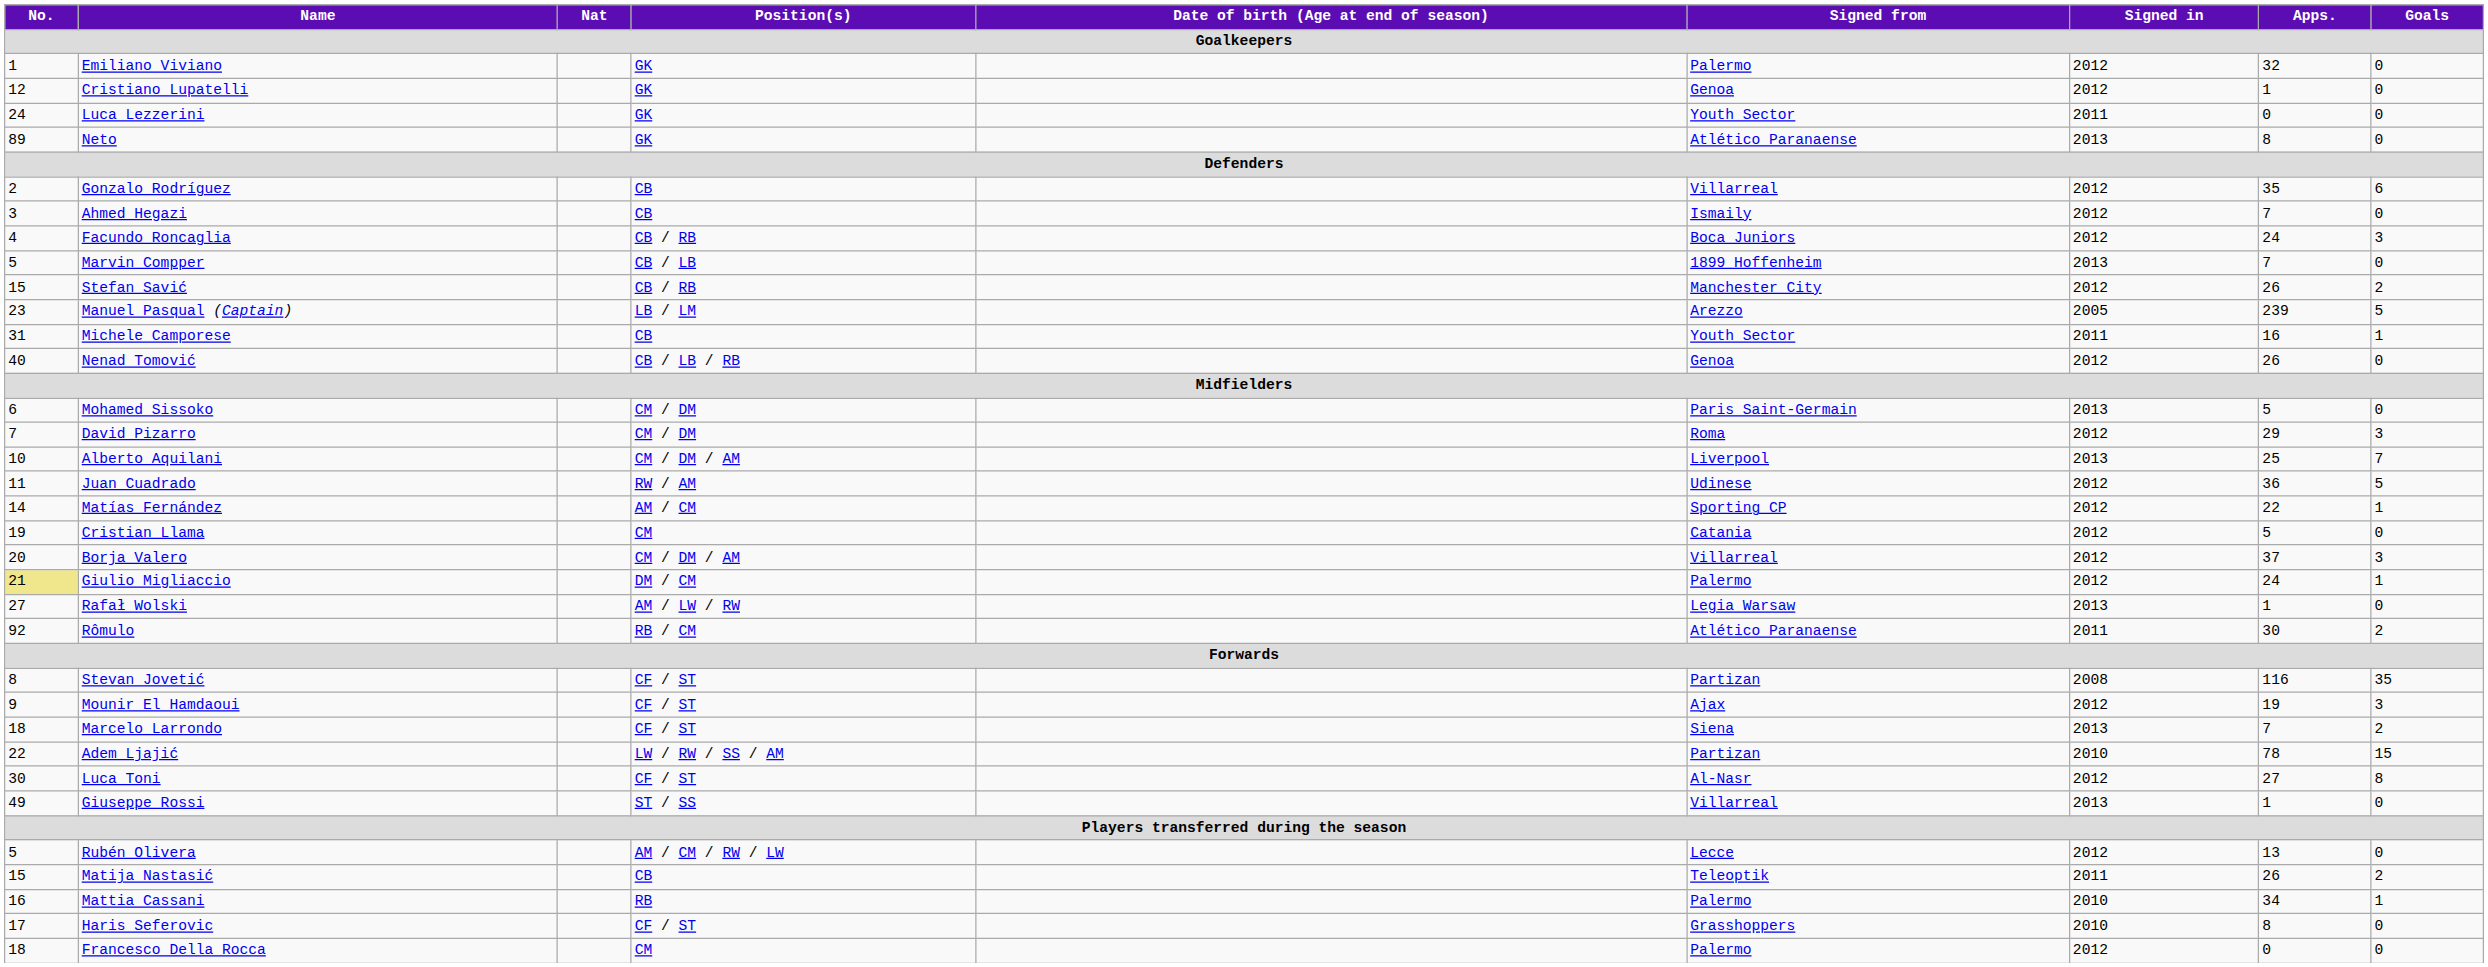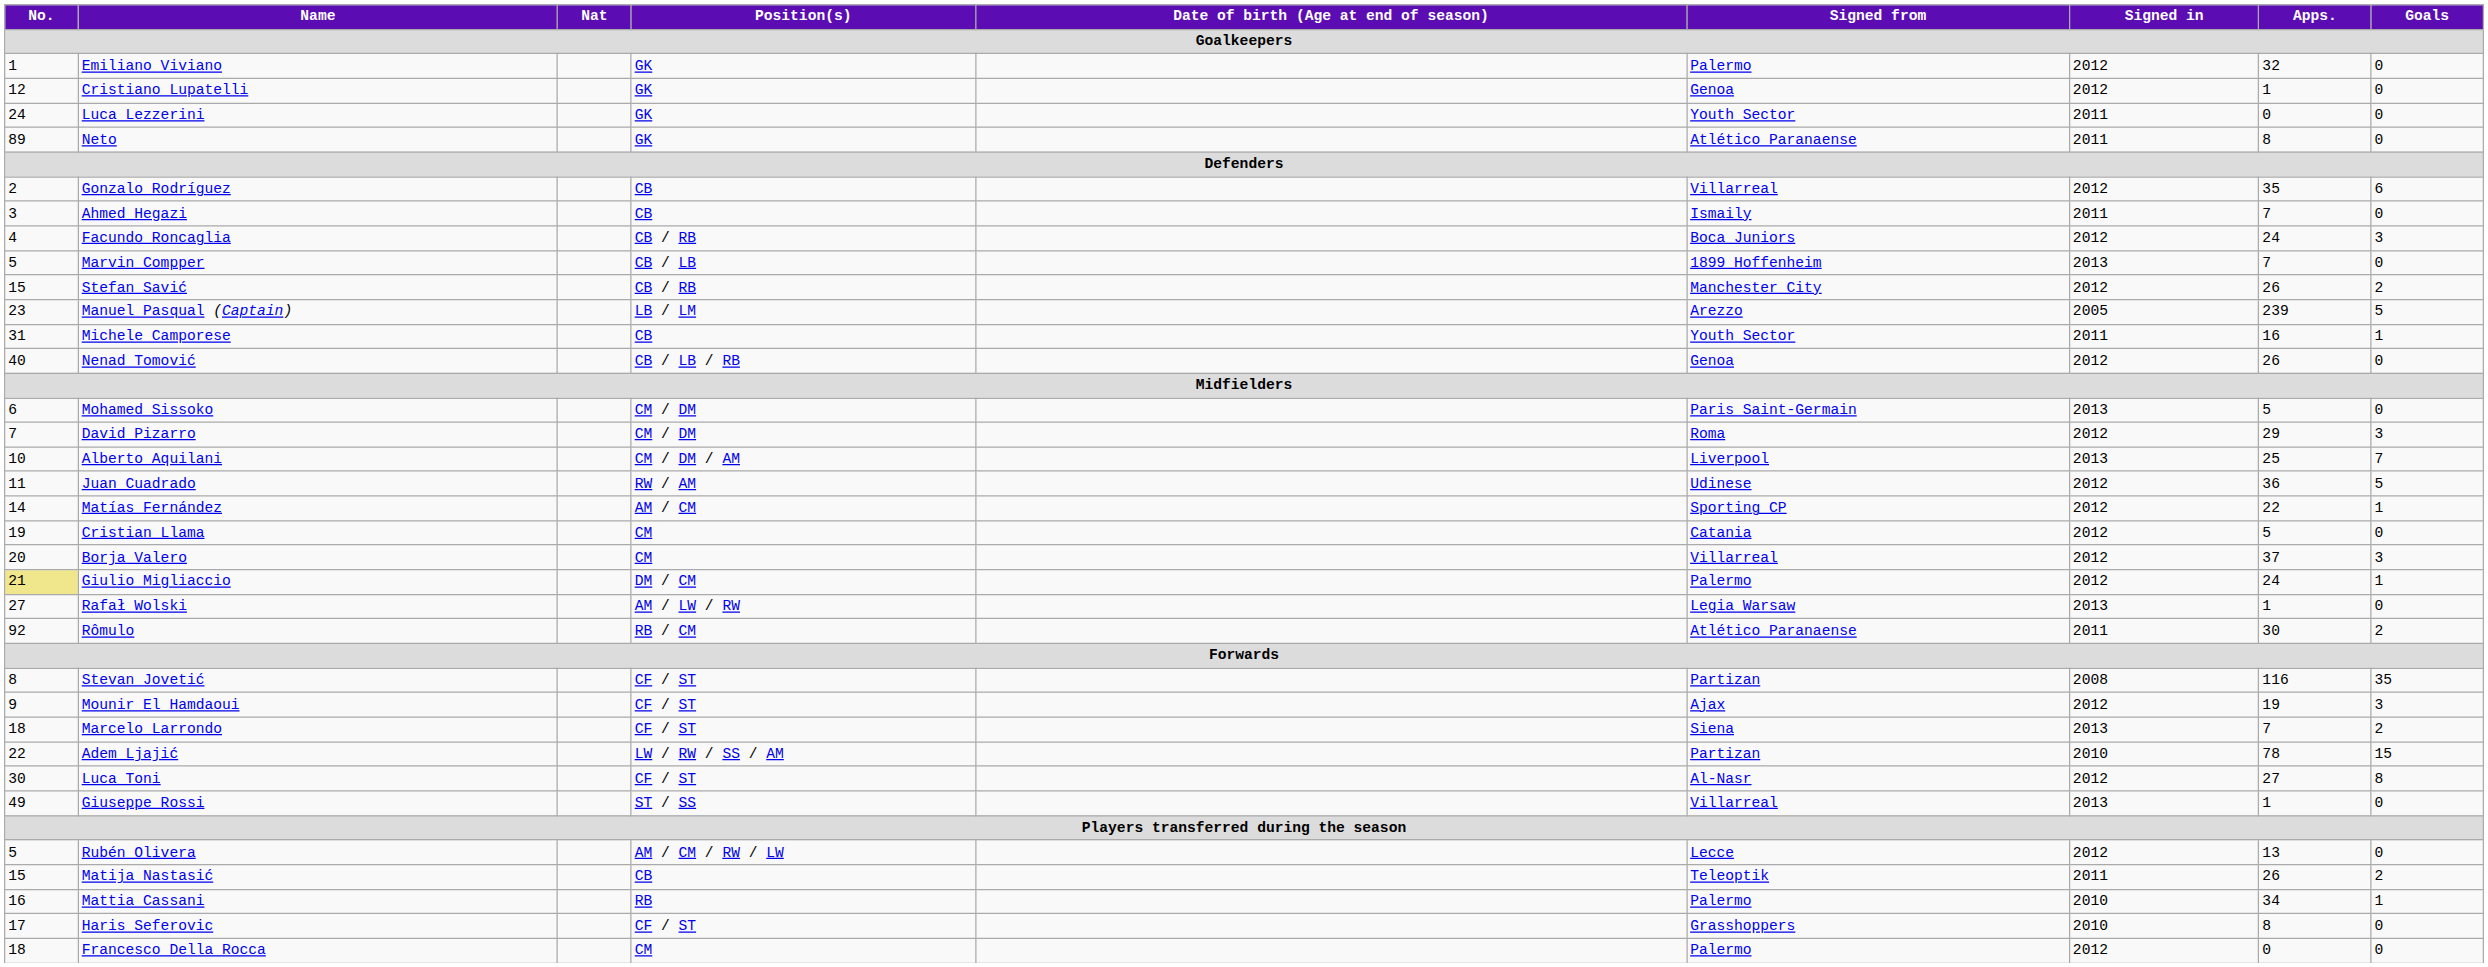 <table class="wikitable" style="text-align:left; font-size:90%; width:100%;">
 <tr>
 <th style="background:#5B0CB3; color:white; text-align:center;">No.</th>
 <th style="background:#5B0CB3; color:white; text-align:center;">Name</th>
 <th style="background:#5B0CB3; color:white; text-align:center;">Nat</th>
 <th style="background:#5B0CB3; color:white; text-align:center;">Position(s)</th>
 <th style="background:#5B0CB3; color:white; text-align:center;">Date of birth (Age at end of season)</th>
 <th style="background:#5B0CB3; color:white; text-align:center;">Signed from</th>
 <th style="background:#5B0CB3; color:white; text-align:center;">Signed in</th>
 <th style="background:#5B0CB3; color:white; text-align:center;">Apps.</th>
 <th style="background:#5B0CB3; color:white; text-align:center;">Goals</th>
 </tr>
 <tr>
 <th colspan=10 style="background:#DCDCDC; text-align:center;">Goalkeepers</th>
 </tr>
 <tr>
 <td>1</td>
 <td><a href='#'>Emiliano Viviano</a></td>
 <td></td>
 <td><a href='#'>GK</a></td>
 <td></td>
 <td> <a href='#'>Palermo</a></td>
 <td>2012</td>
 <td>32</td>
 <td>0</td>
 </tr>
 <tr>
 <td>12</td>
 <td><a href='#'>Cristiano Lupatelli</a></td>
 <td></td>
 <td><a href='#'>GK</a></td>
 <td></td>
 <td> <a href='#'>Genoa</a></td>
 <td>2012</td>
 <td>1</td>
 <td>0</td>
 </tr>
 <tr>
 <td>24</td>
 <td><a href='#'>Luca Lezzerini</a></td>
 <td></td>
 <td><a href='#'>GK</a></td>
 <td></td>
 <td> <a href='#'>Youth Sector</a></td>
 <td>2011</td>
 <td>0</td>
 <td>0</td>
 </tr>
 <tr>
 <td>89</td>
 <td><a href='#'>Neto</a></td>
 <td></td>
 <td><a href='#'>GK</a></td>
 <td></td>
 <td> <a href='#'>Atlético Paranaense</a></td>
-<td>2013</td>
+<td>2011</td>
 <td>8</td>
 <td>0</td>
 </tr>
 <tr>
 <th colspan=10 style="background:#DCDCDC; text-align:center;">Defenders</th>
 </tr>
 <tr>
 <td>2</td>
 <td><a href='#'>Gonzalo Rodríguez</a></td>
 <td></td>
 <td><a href='#'>CB</a></td>
 <td></td>
 <td> <a href='#'>Villarreal</a></td>
 <td>2012</td>
 <td>35</td>
 <td>6</td>
 </tr>
 <tr>
 <td>3</td>
 <td><a href='#'>Ahmed Hegazi</a></td>
 <td></td>
 <td><a href='#'>CB</a></td>
 <td></td>
 <td> <a href='#'>Ismaily</a></td>
-<td>2012</td>
+<td>2011</td>
 <td>7</td>
 <td>0</td>
 </tr>
 <tr>
 <td>4</td>
 <td><a href='#'>Facundo Roncaglia</a></td>
 <td></td>
 <td><a href='#'>CB</a> / <a href='#'>RB</a></td>
 <td></td>
 <td> <a href='#'>Boca Juniors</a></td>
 <td>2012</td>
 <td>24</td>
 <td>3</td>
 </tr>
 <tr>
 <td>5</td>
 <td><a href='#'>Marvin Compper</a></td>
 <td></td>
 <td><a href='#'>CB</a> / <a href='#'>LB</a></td>
 <td></td>
 <td> <a href='#'>1899 Hoffenheim</a></td>
 <td>2013</td>
 <td>7</td>
 <td>0</td>
 </tr>
 <tr>
 <td>15</td>
 <td><a href='#'>Stefan Savić</a></td>
 <td></td>
 <td><a href='#'>CB</a> / <a href='#'>RB</a></td>
 <td></td>
 <td> <a href='#'>Manchester City</a></td>
 <td>2012</td>
 <td>26</td>
 <td>2</td>
 </tr>
 <tr>
 <td>23</td>
 <td><a href='#'>Manuel Pasqual</a> <em>(<a href='#'>Captain</a>)</em></td>
 <td></td>
 <td><a href='#'>LB</a> / <a href='#'>LM</a></td>
 <td></td>
 <td> <a href='#'>Arezzo</a></td>
 <td>2005</td>
 <td>239</td>
 <td>5</td>
 </tr>
 <tr>
 <td>31</td>
 <td><a href='#'>Michele Camporese</a></td>
 <td></td>
 <td><a href='#'>CB</a></td>
 <td></td>
 <td> <a href='#'>Youth Sector</a></td>
 <td>2011</td>
 <td>16</td>
 <td>1</td>
 </tr>
 <tr>
 <td>40</td>
 <td><a href='#'>Nenad Tomović</a></td>
 <td></td>
 <td><a href='#'>CB</a> / <a href='#'>LB</a> / <a href='#'>RB</a></td>
 <td></td>
 <td> <a href='#'>Genoa</a></td>
 <td>2012</td>
 <td>26</td>
 <td>0</td>
 </tr>
 <tr>
 <th colspan=10 style="background:#DCDCDC; text-align:center;">Midfielders</th>
 </tr>
 <tr>
 <td>6</td>
 <td><a href='#'>Mohamed Sissoko</a></td>
 <td></td>
 <td><a href='#'>CM</a> / <a href='#'>DM</a></td>
 <td></td>
 <td> <a href='#'>Paris Saint-Germain</a></td>
 <td>2013</td>
 <td>5</td>
 <td>0</td>
 </tr>
 <tr>
 <td>7</td>
 <td><a href='#'>David Pizarro</a></td>
 <td></td>
 <td><a href='#'>CM</a> / <a href='#'>DM</a></td>
 <td></td>
 <td> <a href='#'>Roma</a></td>
 <td>2012</td>
 <td>29</td>
 <td>3</td>
 </tr>
 <tr>
 <td>10</td>
 <td><a href='#'>Alberto Aquilani</a></td>
 <td></td>
 <td><a href='#'>CM</a> / <a href='#'>DM</a> / <a href='#'>AM</a></td>
 <td></td>
 <td> <a href='#'>Liverpool</a></td>
 <td>2013</td>
 <td>25</td>
 <td>7</td>
 </tr>
 <tr>
 <td>11</td>
 <td><a href='#'>Juan Cuadrado</a></td>
 <td></td>
 <td><a href='#'>RW</a> / <a href='#'>AM</a></td>
 <td></td>
 <td> <a href='#'>Udinese</a></td>
 <td>2012</td>
 <td>36</td>
 <td>5</td>
 </tr>
 <tr>
 <td>14</td>
 <td><a href='#'>Matías Fernández</a></td>
 <td></td>
 <td><a href='#'>AM</a> / <a href='#'>CM</a></td>
 <td></td>
 <td> <a href='#'>Sporting CP</a></td>
 <td>2012</td>
 <td>22</td>
 <td>1</td>
 </tr>
 <tr>
 <td>19</td>
 <td><a href='#'>Cristian Llama</a></td>
 <td></td>
 <td><a href='#'>CM</a></td>
 <td></td>
 <td> <a href='#'>Catania</a></td>
 <td>2012</td>
 <td>5</td>
 <td>0</td>
 </tr>
 <tr>
 <td>20</td>
 <td><a href='#'>Borja Valero</a></td>
 <td></td>
-<td><a href='#'>CM</a> / <a href='#'>DM</a> / <a href='#'>AM</a></td>
+<td><a href='#'>CM</a></td>
 <td></td>
 <td> <a href='#'>Villarreal</a></td>
 <td>2012</td>
 <td>37</td>
 <td>3</td>
 </tr>
 <tr>
 <td style="background: khaki;">21</td>
 <td><a href='#'>Giulio Migliaccio</a></td>
 <td></td>
 <td><a href='#'>DM</a> / <a href='#'>CM</a></td>
 <td></td>
 <td> <a href='#'>Palermo</a></td>
 <td>2012</td>
 <td>24</td>
 <td>1</td>
 </tr>
 <tr>
 <td>27</td>
 <td><a href='#'>Rafał Wolski</a></td>
 <td></td>
 <td><a href='#'>AM</a> / <a href='#'>LW</a> / <a href='#'>RW</a></td>
 <td></td>
 <td> <a href='#'>Legia Warsaw</a></td>
 <td>2013</td>
 <td>1</td>
 <td>0</td>
 </tr>
 <tr>
 <td>92</td>
 <td><a href='#'>Rômulo</a></td>
 <td></td>
 <td><a href='#'>RB</a> / <a href='#'>CM</a></td>
 <td></td>
 <td> <a href='#'>Atlético Paranaense</a></td>
 <td>2011</td>
 <td>30</td>
 <td>2</td>
 </tr>
 <tr>
 <th colspan=10 style="background:#DCDCDC; text-align:center;">Forwards</th>
 </tr>
 <tr>
 <td>8</td>
 <td><a href='#'>Stevan Jovetić</a></td>
 <td></td>
 <td><a href='#'>CF</a> / <a href='#'>ST</a></td>
 <td></td>
 <td> <a href='#'>Partizan</a></td>
 <td>2008</td>
 <td>116</td>
 <td>35</td>
 </tr>
 <tr>
 <td>9</td>
 <td><a href='#'>Mounir El Hamdaoui</a></td>
 <td></td>
 <td><a href='#'>CF</a> / <a href='#'>ST</a></td>
 <td></td>
 <td> <a href='#'>Ajax</a></td>
 <td>2012</td>
 <td>19</td>
 <td>3</td>
 </tr>
 <tr>
 <td>18</td>
 <td><a href='#'>Marcelo Larrondo</a></td>
 <td></td>
 <td><a href='#'>CF</a> / <a href='#'>ST</a></td>
 <td></td>
 <td> <a href='#'>Siena</a></td>
 <td>2013</td>
 <td>7</td>
 <td>2</td>
 </tr>
 <tr>
 <td>22</td>
 <td><a href='#'>Adem Ljajić</a></td>
 <td></td>
 <td><a href='#'>LW</a> / <a href='#'>RW</a> / <a href='#'>SS</a> / <a href='#'>AM</a></td>
 <td></td>
 <td> <a href='#'>Partizan</a></td>
 <td>2010</td>
 <td>78</td>
 <td>15</td>
 </tr>
 <tr>
 <td>30</td>
 <td><a href='#'>Luca Toni</a></td>
 <td></td>
 <td><a href='#'>CF</a> / <a href='#'>ST</a></td>
 <td></td>
 <td> <a href='#'>Al-Nasr</a></td>
 <td>2012</td>
 <td>27</td>
 <td>8</td>
 </tr>
 <tr>
 <td>49</td>
 <td><a href='#'>Giuseppe Rossi</a></td>
 <td></td>
 <td><a href='#'>ST</a> / <a href='#'>SS</a></td>
 <td></td>
 <td> <a href='#'>Villarreal</a></td>
 <td>2013</td>
 <td>1</td>
 <td>0</td>
 </tr>
 <tr>
 <th colspan=10 style="background:#DCDCDC; text-align:center;">Players transferred during the season</th>
 </tr>
 <tr>
 <td>5</td>
 <td><a href='#'>Rubén Olivera</a></td>
 <td></td>
 <td><a href='#'>AM</a> / <a href='#'>CM</a> / <a href='#'>RW</a> / <a href='#'>LW</a></td>
 <td></td>
 <td> <a href='#'>Lecce</a></td>
 <td>2012</td>
 <td>13</td>
 <td>0</td>
 </tr>
 <tr>
 <td>15</td>
 <td><a href='#'>Matija Nastasić</a></td>
 <td></td>
 <td><a href='#'>CB</a></td>
 <td></td>
 <td> <a href='#'>Teleoptik</a></td>
 <td>2011</td>
 <td>26</td>
 <td>2</td>
 </tr>
 <tr>
 <td>16</td>
 <td><a href='#'>Mattia Cassani</a></td>
 <td></td>
 <td><a href='#'>RB</a></td>
 <td></td>
 <td> <a href='#'>Palermo</a></td>
 <td>2010</td>
 <td>34</td>
 <td>1</td>
 </tr>
 <tr>
 <td>17</td>
 <td><a href='#'>Haris Seferovic</a></td>
 <td></td>
 <td><a href='#'>CF</a> / <a href='#'>ST</a></td>
 <td></td>
 <td> <a href='#'>Grasshoppers</a></td>
 <td>2010</td>
 <td>8</td>
 <td>0</td>
 </tr>
 <tr>
 <td>18</td>
 <td><a href='#'>Francesco Della Rocca</a></td>
 <td></td>
 <td><a href='#'>CM</a></td>
 <td></td>
 <td> <a href='#'>Palermo</a></td>
 <td>2012</td>
 <td>0</td>
 <td>0</td>
 </tr>
 </table>
